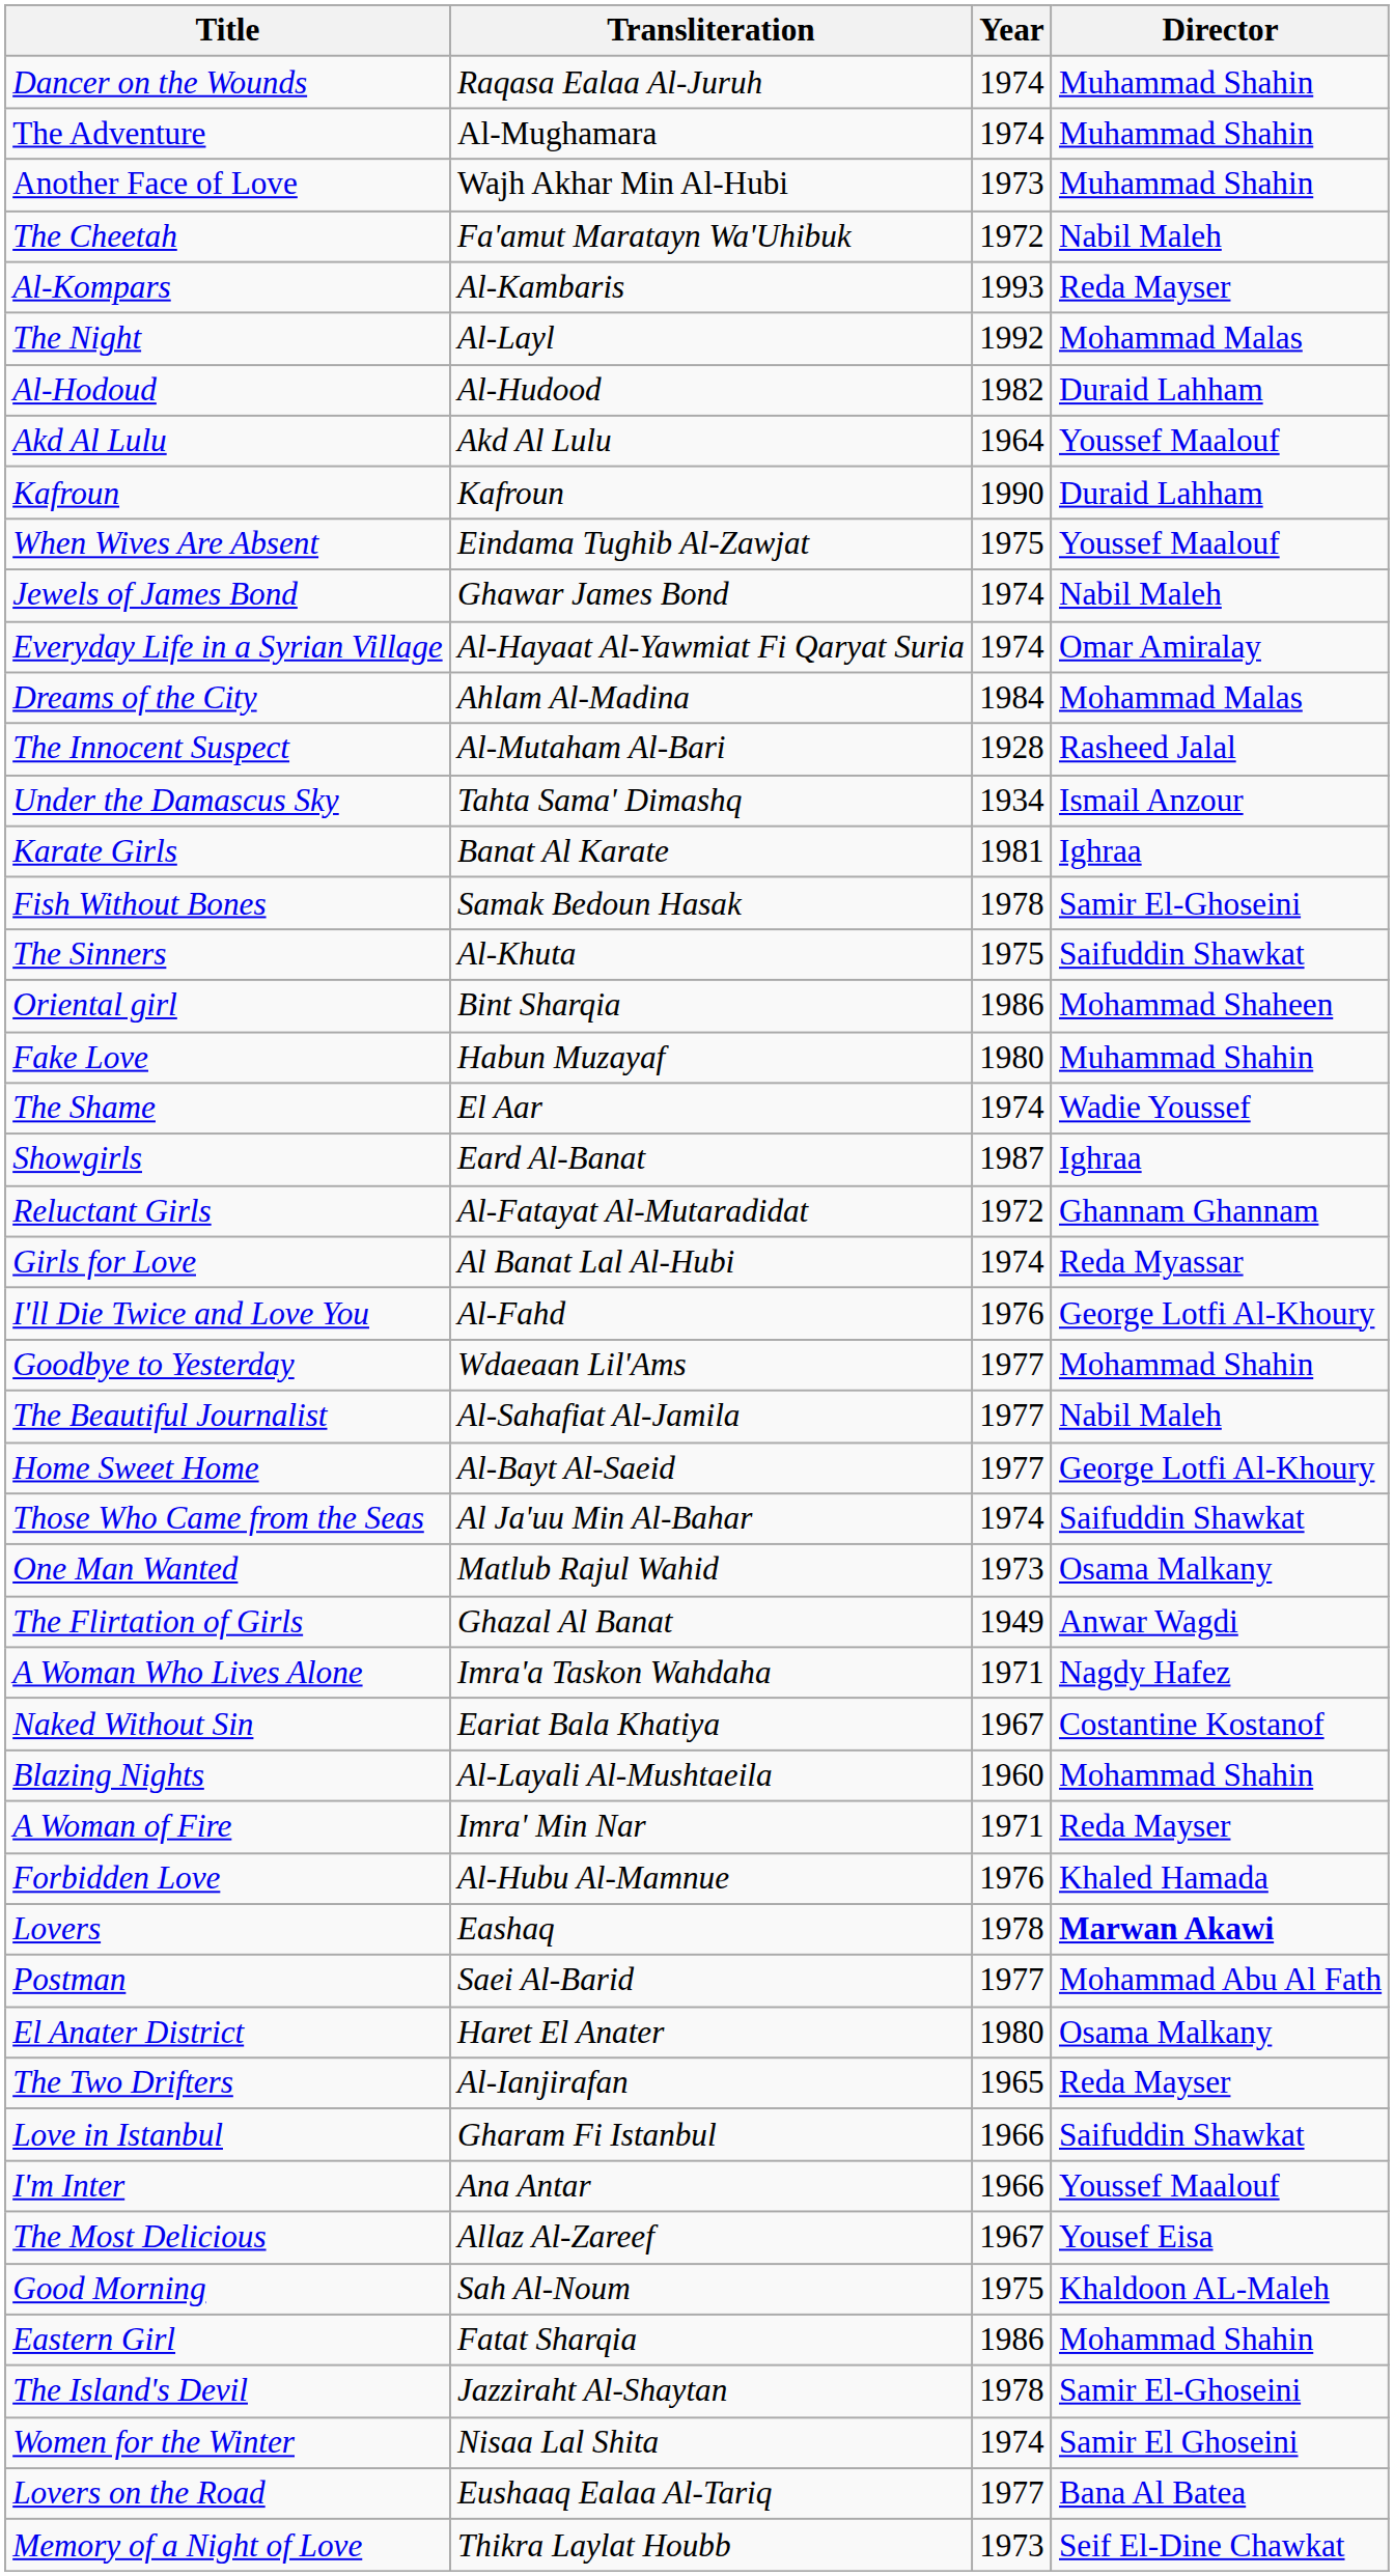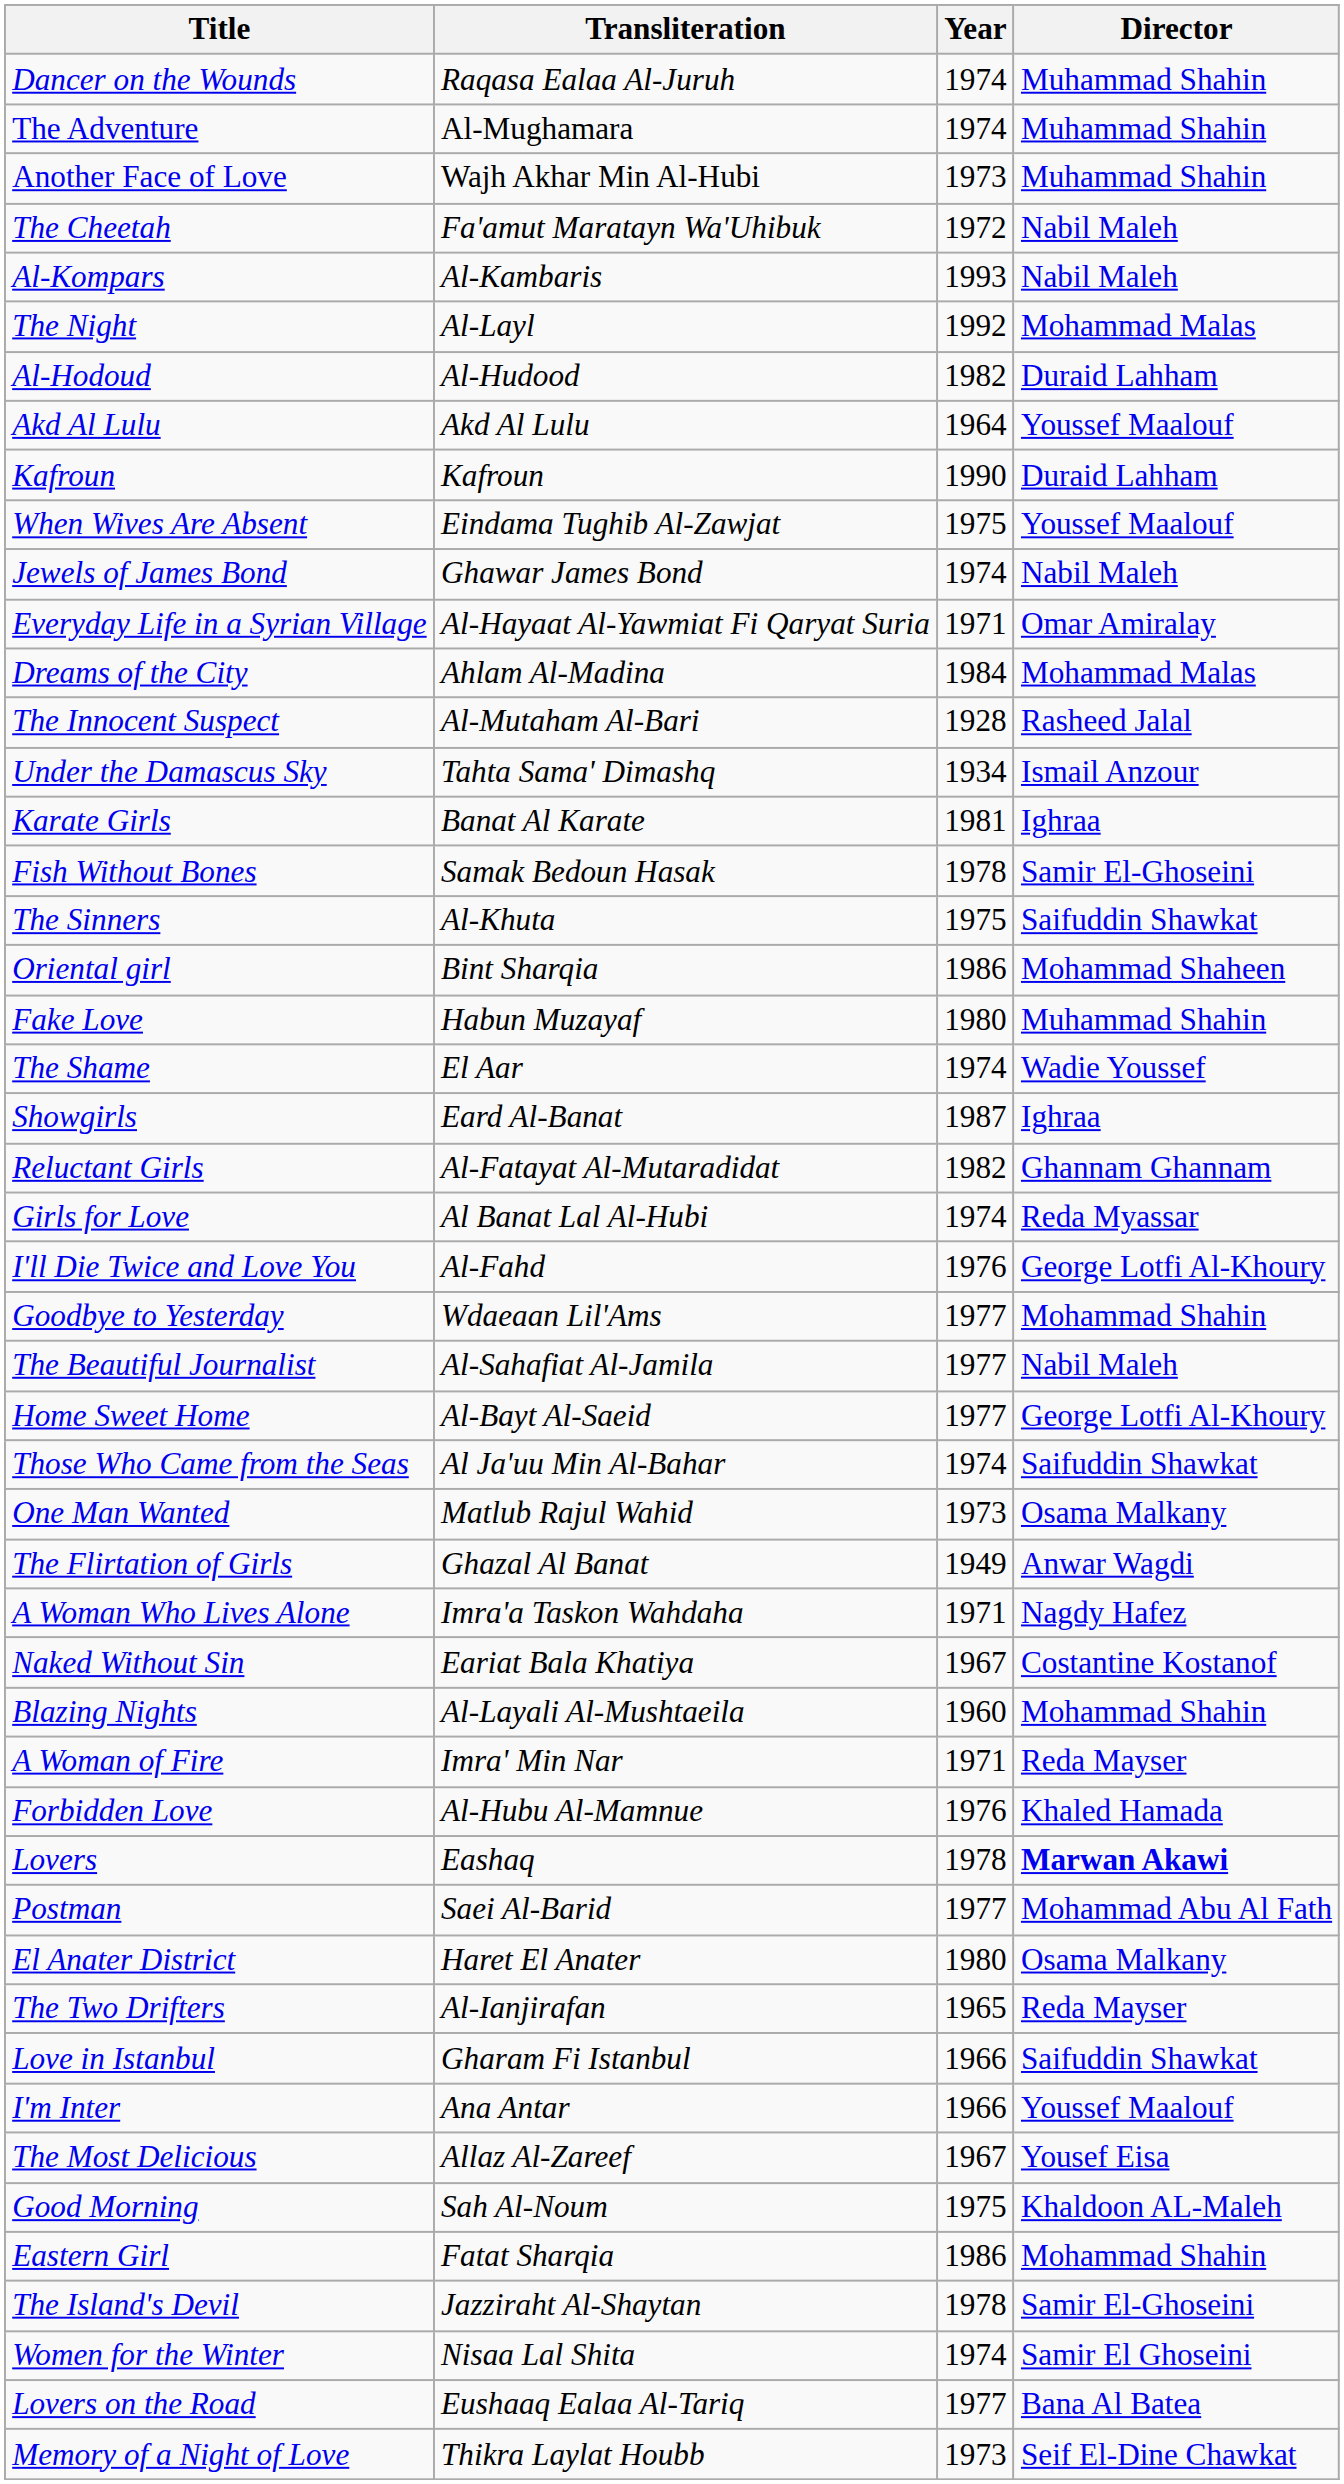 <table class="wikitable sortable">
 <tr>
 <th>Title</th>
 <th>Transliteration</th>
 <th>Year</th>
 <th>Director</th>
 </tr>
 <tr>
 <td><em><a href='#'>Dancer on the Wounds</a></em></td>
 <td><em>Raqasa Ealaa Al-Juruh<strong></td>
 <td>1974</td>
 <td><a href='#'>Muhammad Shahin</a></td>
 </tr>
 <tr>
 <td></em><a href='#'>The Adventure</a><em></td>
 <td></em>Al-Mughamara<em></td>
 <td>1974</td>
 <td><a href='#'>Muhammad Shahin</a></td>
 </tr>
 <tr>
 <td></em><a href='#'>Another Face of Love</a><em></td>
 <td></em>Wajh Akhar Min Al-Hubi</strong></td>
 <td>1973</td>
 <td><a href='#'>Muhammad Shahin</a></td>
 </tr>
 <tr>
 <td><em><a href='#'>The Cheetah</a></em></td>
 <td><em>Fa'amut Maratayn Wa'Uhibuk</em></td>
 <td>1972</td>
 <td><a href='#'>Nabil Maleh</a></td>
 </tr>
 <tr>
 <td><em><a href='#'>Al-Kompars</a></em></td>
 <td><em>Al-Kambaris</em></td>
 <td>1993</td>
-<td><a href='#'>Reda Mayser</a></td>
+<td><a href='#'>Nabil Maleh</a></td>
 </tr>
 <tr>
 <td><em><a href='#'>The Night</a></em></td>
 <td><em>Al-Layl</em></td>
 <td>1992</td>
 <td><a href='#'>Mohammad Malas</a></td>
 </tr>
 <tr>
 <td><em><a href='#'>Al-Hodoud</a></em></td>
 <td><em>Al-Hudood</em></td>
 <td>1982</td>
 <td><a href='#'>Duraid Lahham</a></td>
 </tr>
 <tr>
 <td><em><a href='#'>Akd Al Lulu</a></em></td>
 <td><em>Akd Al Lulu</em></td>
 <td>1964</td>
 <td><a href='#'>Youssef Maalouf</a></td>
 </tr>
 <tr>
 <td><em><a href='#'>Kafroun</a></em></td>
 <td><em>Kafroun</em></td>
 <td>1990</td>
 <td><a href='#'>Duraid Lahham</a></td>
 </tr>
 <tr>
 <td><em><a href='#'>When Wives Are Absent</a></em></td>
 <td><em>Eindama Tughib Al-Zawjat</em></td>
 <td>1975</td>
 <td><a href='#'>Youssef Maalouf</a></td>
 </tr>
 <tr>
 <td><em><a href='#'>Jewels of James Bond</a></em></td>
 <td><em>Ghawar James Bond</em></td>
 <td>1974</td>
 <td><a href='#'>Nabil Maleh</a></td>
 </tr>
 <tr>
 <td><em><a href='#'>Everyday Life in a Syrian Village</a></em></td>
 <td><em>Al-Hayaat Al-Yawmiat Fi Qaryat Suria</em></td>
-<td>1974</td>
+<td>1971</td>
 <td><a href='#'>Omar Amiralay</a></td>
 </tr>
 <tr>
 <td><em><a href='#'>Dreams of the City</a></em></td>
 <td><em>Ahlam Al-Madina</em></td>
 <td>1984</td>
 <td><a href='#'>Mohammad Malas</a></td>
 </tr>
 <tr>
 <td><em><a href='#'>The Innocent Suspect</a></em></td>
 <td><em>Al-Mutaham Al-Bari</em></td>
 <td>1928</td>
 <td><a href='#'>Rasheed Jalal</a></td>
 </tr>
 <tr>
 <td><em><a href='#'>Under the Damascus Sky</a></em></td>
 <td><em>Tahta Sama' Dimashq</em></td>
 <td>1934</td>
 <td><a href='#'>Ismail Anzour</a></td>
 </tr>
 <tr>
 <td><em><a href='#'>Karate Girls</a></em></td>
 <td><em>Banat Al Karate</em></td>
 <td>1981</td>
 <td><a href='#'>Ighraa</a></td>
 </tr>
 <tr>
 <td><em><a href='#'>Fish Without Bones</a></em></td>
 <td><em>Samak Bedoun Hasak</em></td>
 <td>1978</td>
 <td><a href='#'>Samir El-Ghoseini</a></td>
 </tr>
 <tr>
 <td><em><a href='#'>The Sinners</a></em></td>
 <td><em>Al-Khuta</em></td>
 <td>1975</td>
 <td><a href='#'>Saifuddin Shawkat</a></td>
 </tr>
 <tr>
 <td><em><a href='#'>Oriental girl</a></em></td>
 <td><em>Bint Sharqia</em></td>
 <td>1986</td>
 <td><a href='#'>Mohammad Shaheen</a></td>
 </tr>
 <tr>
 <td><em><a href='#'>Fake Love</a></em></td>
 <td><em>Habun Muzayaf</em></td>
 <td>1980</td>
 <td><a href='#'>Muhammad Shahin</a></td>
 </tr>
 <tr>
 <td><em><a href='#'>The Shame</a></em></td>
 <td><em>El Aar</em></td>
 <td>1974</td>
 <td><a href='#'>Wadie Youssef</a></td>
 </tr>
 <tr>
 <td><em><a href='#'>Showgirls</a></em></td>
 <td><em>Eard Al-Banat</em></td>
 <td>1987</td>
 <td><a href='#'>Ighraa</a></td>
 </tr>
 <tr>
 <td><em><a href='#'>Reluctant Girls</a></em></td>
 <td><em>Al-Fatayat Al-Mutaradidat</em></td>
-<td>1972</td>
+<td>1982</td>
 <td><a href='#'>Ghannam Ghannam</a></td>
 </tr>
 <tr>
 <td><em><a href='#'>Girls for Love</a></em></td>
 <td><em>Al Banat Lal Al-Hubi</em></td>
 <td>1974</td>
 <td><a href='#'>Reda Myassar</a></td>
 </tr>
 <tr>
 <td><em><a href='#'>I'll Die Twice and Love You</a></em></td>
 <td><em>Al-Fahd</em></td>
 <td>1976</td>
 <td><a href='#'>George Lotfi Al-Khoury</a></td>
 </tr>
 <tr>
 <td><em><a href='#'>Goodbye to Yesterday</a></em></td>
 <td><em>Wdaeaan Lil'Ams</em></td>
 <td>1977</td>
 <td><a href='#'>Mohammad Shahin</a></td>
 </tr>
 <tr>
 <td><em><a href='#'>The Beautiful Journalist</a></em></td>
 <td><em>Al-Sahafiat Al-Jamila</em></td>
 <td>1977</td>
 <td><a href='#'>Nabil Maleh</a></td>
 </tr>
 <tr>
 <td><em><a href='#'>Home Sweet Home</a></em></td>
 <td><em>Al-Bayt Al-Saeid</em></td>
 <td>1977</td>
 <td><a href='#'>George Lotfi Al-Khoury</a></td>
 </tr>
 <tr>
 <td><em><a href='#'>Those Who Came from the Seas</a></em></td>
 <td><em>Al Ja'uu Min Al-Bahar</em></td>
 <td>1974</td>
 <td><a href='#'>Saifuddin Shawkat</a></td>
 </tr>
 <tr>
 <td><em><a href='#'>One Man Wanted</a></em></td>
 <td><em>Matlub Rajul Wahid</em></td>
 <td>1973</td>
 <td><a href='#'>Osama Malkany</a></td>
 </tr>
 <tr>
 <td><em><a href='#'>The Flirtation of Girls</a></em></td>
 <td><em>Ghazal Al Banat</em></td>
 <td>1949</td>
 <td><a href='#'>Anwar Wagdi</a></td>
 </tr>
 <tr>
 <td><em><a href='#'>A Woman Who Lives Alone</a></em></td>
 <td><em>Imra'a Taskon Wahdaha</em></td>
 <td>1971</td>
 <td><a href='#'>Nagdy Hafez</a></td>
 </tr>
 <tr>
 <td><em><a href='#'>Naked Without Sin</a></em></td>
 <td><em>Eariat Bala Khatiya</em></td>
 <td>1967</td>
 <td><a href='#'>Costantine Kostanof</a></td>
 </tr>
 <tr>
 <td><em><a href='#'>Blazing Nights</a></em></td>
 <td><em>Al-Layali Al-Mushtaeila</em></td>
 <td>1960</td>
 <td><a href='#'>Mohammad Shahin</a></td>
 </tr>
 <tr>
 <td><em><a href='#'>A Woman of Fire</a></em></td>
 <td><em>Imra' Min Nar</em></td>
 <td>1971</td>
 <td><a href='#'>Reda Mayser</a></td>
 </tr>
 <tr>
 <td><em><a href='#'>Forbidden Love</a></em></td>
 <td><em>Al-Hubu Al-Mamnue</em></td>
 <td>1976</td>
 <td><a href='#'>Khaled Hamada</a></td>
 </tr>
 <tr>
 <td><em><a href='#'>Lovers</a></em></td>
 <td><em>Eashaq</em></td>
 <td>1978</td>
 <td><strong><a href='#'>Marwan Akawi</a></strong></td>
 </tr>
 <tr>
 <td><em><a href='#'>Postman</a></em></td>
 <td><em>Saei Al-Barid</em></td>
 <td>1977</td>
 <td><a href='#'>Mohammad Abu Al Fath</a></td>
 </tr>
 <tr>
 <td><em><a href='#'>El Anater District</a></em></td>
 <td><em>Haret El Anater</em></td>
 <td>1980</td>
 <td><a href='#'>Osama Malkany</a></td>
 </tr>
 <tr>
 <td><em><a href='#'>The Two Drifters</a></em></td>
 <td><em>Al-Ianjirafan</em></td>
 <td>1965</td>
 <td><a href='#'>Reda Mayser</a></td>
 </tr>
 <tr>
 <td><em><a href='#'>Love in Istanbul</a></em></td>
 <td><em>Gharam Fi Istanbul</em></td>
 <td>1966</td>
 <td><a href='#'>Saifuddin Shawkat</a></td>
 </tr>
 <tr>
 <td><em><a href='#'>I'm Inter</a></em></td>
 <td><em>Ana Antar</em></td>
 <td>1966</td>
 <td><a href='#'>Youssef Maalouf</a></td>
 </tr>
 <tr>
 <td><em><a href='#'>The Most Delicious</a></em></td>
 <td><em>Allaz Al-Zareef</em></td>
 <td>1967</td>
 <td><a href='#'>Yousef Eisa</a></td>
 </tr>
 <tr>
 <td><em><a href='#'>Good Morning</a></em></td>
 <td><em>Sah Al-Noum</em></td>
 <td>1975</td>
 <td><a href='#'>Khaldoon AL-Maleh</a></td>
 </tr>
 <tr>
 <td><em><a href='#'>Eastern Girl</a></em></td>
 <td><em>Fatat Sharqia</em></td>
 <td>1986</td>
 <td><a href='#'>Mohammad Shahin</a></td>
 </tr>
 <tr>
 <td><em><a href='#'>The Island's Devil</a></em></td>
 <td><em>Jazziraht Al-Shaytan</em></td>
 <td>1978</td>
 <td><a href='#'>Samir El-Ghoseini</a></td>
 </tr>
 <tr>
 <td><em><a href='#'>Women for the Winter</a></em></td>
 <td><em>Nisaa Lal Shita</em></td>
 <td>1974</td>
 <td><a href='#'>Samir El Ghoseini</a></td>
 </tr>
 <tr>
 <td><em><a href='#'>Lovers on the Road</a></em></td>
 <td><em>Eushaaq Ealaa Al-Tariq</em></td>
 <td>1977</td>
 <td><a href='#'>Bana Al Batea</a></td>
 </tr>
 <tr>
 <td><em><a href='#'>Memory of a Night of Love</a></em></td>
 <td><em>Thikra Laylat Houbb</em></td>
 <td>1973</td>
 <td><a href='#'>Seif El-Dine Chawkat</a></td>
 </tr>
 <tr>
 </tr>
 </table>
